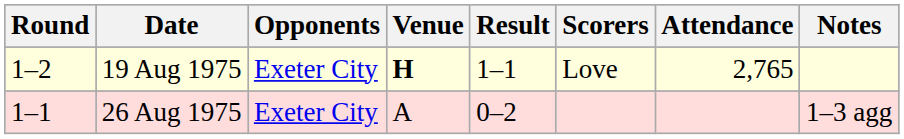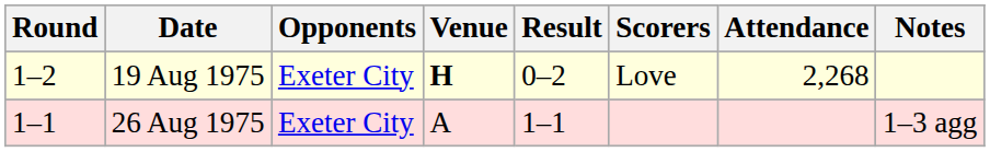 <table class="wikitable">
 <tr>
 <th>Round</th>
 <th>Date</th>
 <th>Opponents</th>
 <th>Venue</th>
 <th>Result</th>
 <th>Scorers</th>
 <th>Attendance</th>
 <th>Notes</th>
 </tr>
 <tr bgcolor="#ffffdd">
 <td>1–2</td>
 <td>19 Aug 1975</td>
 <td><a href='#'>Exeter City</a></td>
 <td><strong>H</strong></td>
-<td>1–1</td>
+<td>0–2</td>
 <td>Love</td>
-<td align="right">2,765</td>
+<td align="right">2,268</td>
 <td></td>
 </tr>
 <tr bgcolor="#ffdddd">
 <td>1–1</td>
 <td>26 Aug 1975</td>
 <td><a href='#'>Exeter City</a></td>
 <td>A</td>
-<td>0–2</td>
+<td>1–1</td>
 <td></td>
 <td></td>
 <td>1–3 agg</td>
 </tr>
 </table>
